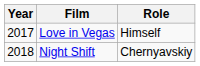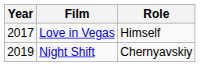 <table class="wikitable">
 <tr>
 <th>Year</th>
 <th>Film</th>
 <th>Role</th>
 </tr>
 <tr>
 <td>2017</td>
 <td><a href='#'>Love in Vegas</a></td>
 <td>Himself</td>
 </tr>
 <tr>
-<td>2018</td>
+<td>2019</td>
 <td><a href='#'>Night Shift</a></td>
 <td>Chernyavskiy</td>
 </tr>
 </table>
